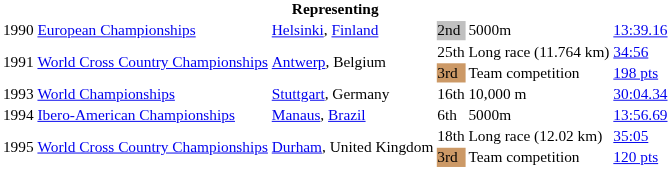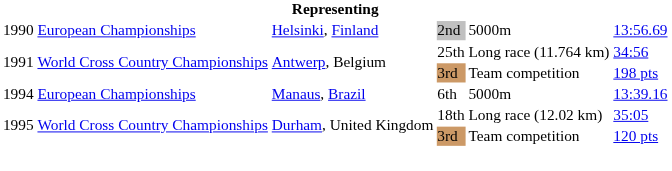 <table>
 <tr>
 <th colspan="6">Representing </th>
 </tr>
 <tr>
 <td>1990</td>
 <td><a href='#'>European Championships</a></td>
 <td><a href='#'>Helsinki</a>, <a href='#'>Finland</a></td>
 <td bgcolor=silver>2nd</td>
 <td>5000m</td>
-<td><a href='#'>13:39.16</a></td>
+<td><a href='#'>13:56.69</a></td>
 </tr>
 <tr>
 <td rowspan=2>1991</td>
 <td rowspan=2><a href='#'>World Cross Country Championships</a></td>
 <td rowspan=2><a href='#'>Antwerp</a>, Belgium</td>
 <td>25th</td>
 <td>Long race (11.764 km)</td>
 <td><a href='#'>34:56</a></td>
 </tr>
 <tr>
 <td bgcolor="cc9966">3rd</td>
 <td>Team competition</td>
 <td><a href='#'>198 pts</a></td>
 </tr>
 <tr>
-<td>1993</td>
-<td><a href='#'>World Championships</a></td>
-<td><a href='#'>Stuttgart</a>, Germany</td>
-<td>16th</td>
-<td>10,000 m</td>
-<td><a href='#'>30:04.34</a></td>
-</tr>
-<tr>
 <td>1994</td>
-<td><a href='#'>Ibero-American Championships</a></td>
+<td><a href='#'>European Championships</a></td>
 <td><a href='#'>Manaus</a>, <a href='#'>Brazil</a></td>
 <td>6th</td>
 <td>5000m</td>
-<td><a href='#'>13:56.69</a></td>
+<td><a href='#'>13:39.16</a></td>
 </tr>
 <tr>
 <td rowspan=2>1995</td>
 <td rowspan=2><a href='#'>World Cross Country Championships</a></td>
 <td rowspan=2><a href='#'>Durham</a>, United Kingdom</td>
 <td>18th</td>
 <td>Long race (12.02 km)</td>
 <td><a href='#'>35:05</a></td>
 </tr>
 <tr>
 <td bgcolor="cc9966">3rd</td>
 <td>Team competition</td>
 <td><a href='#'>120 pts</a></td>
 </tr>
 </table>
